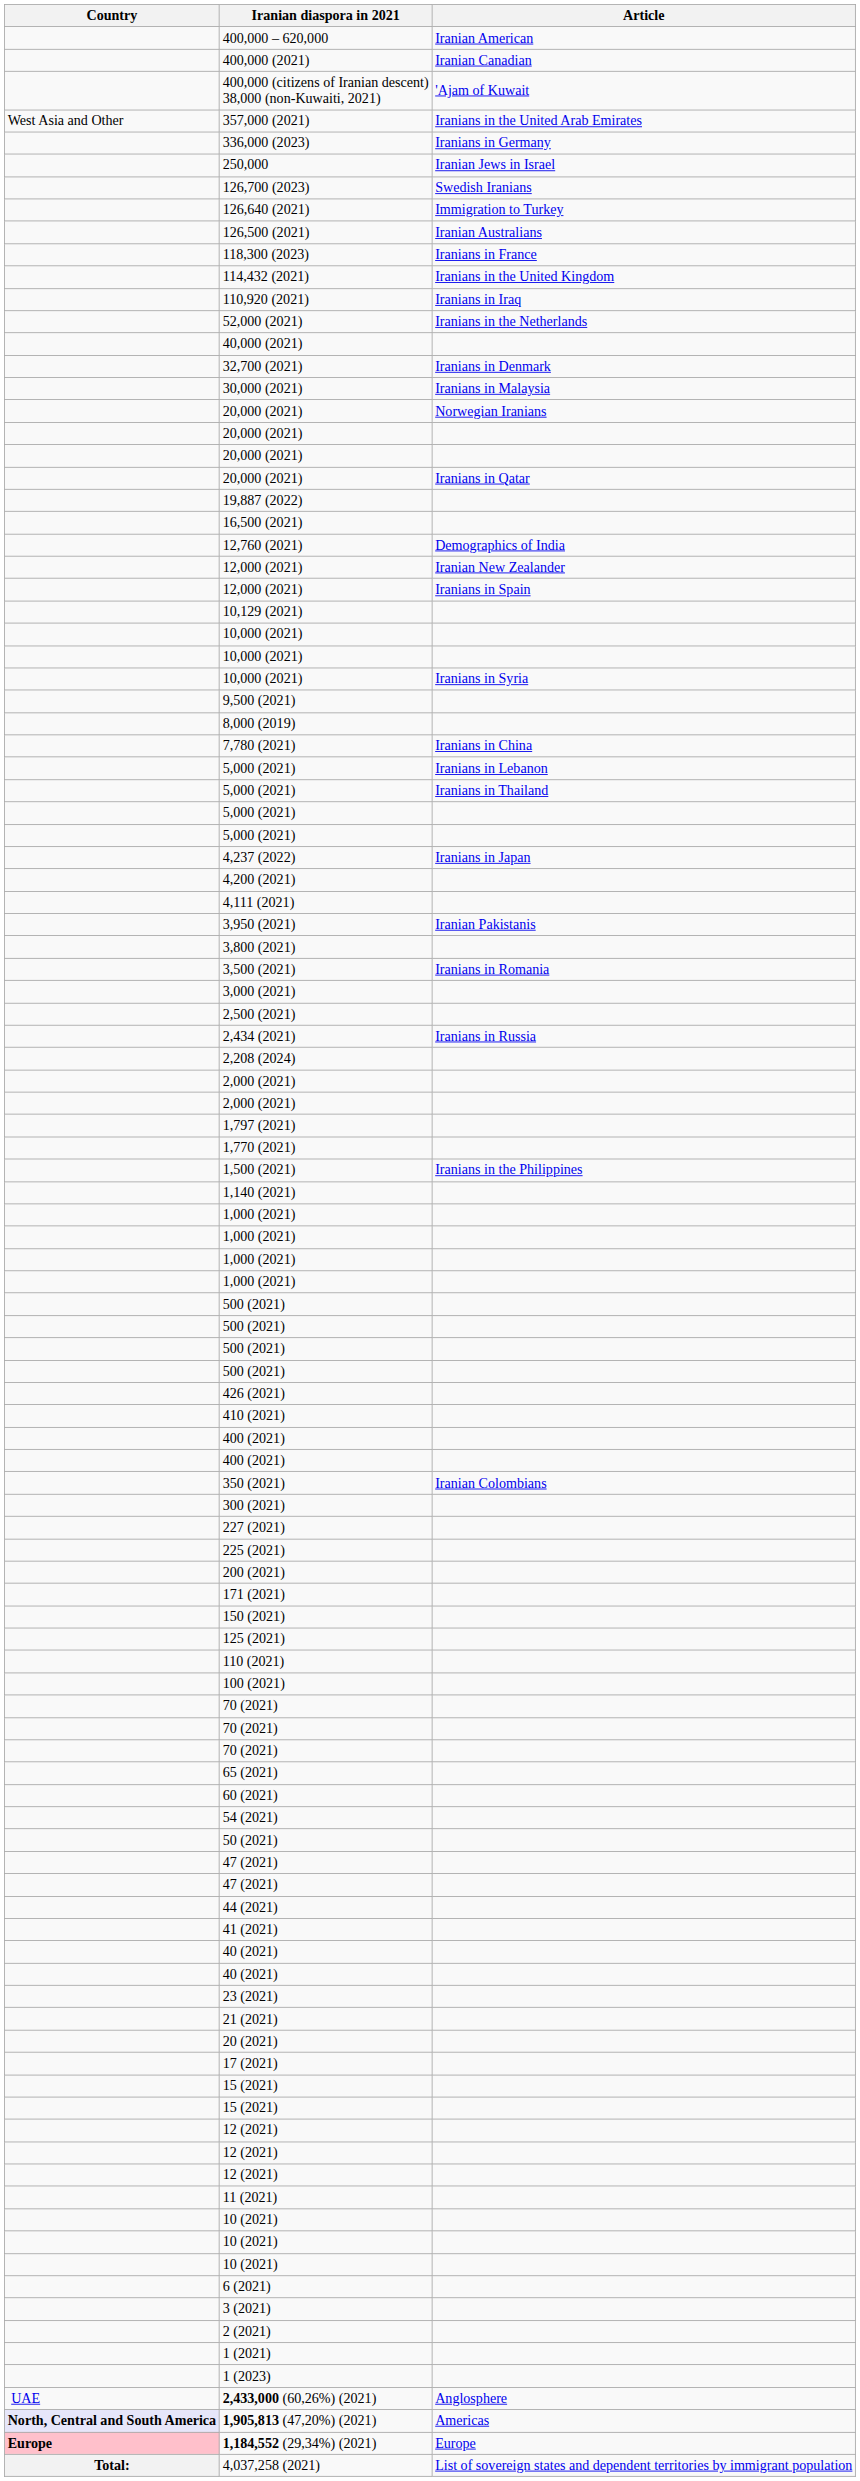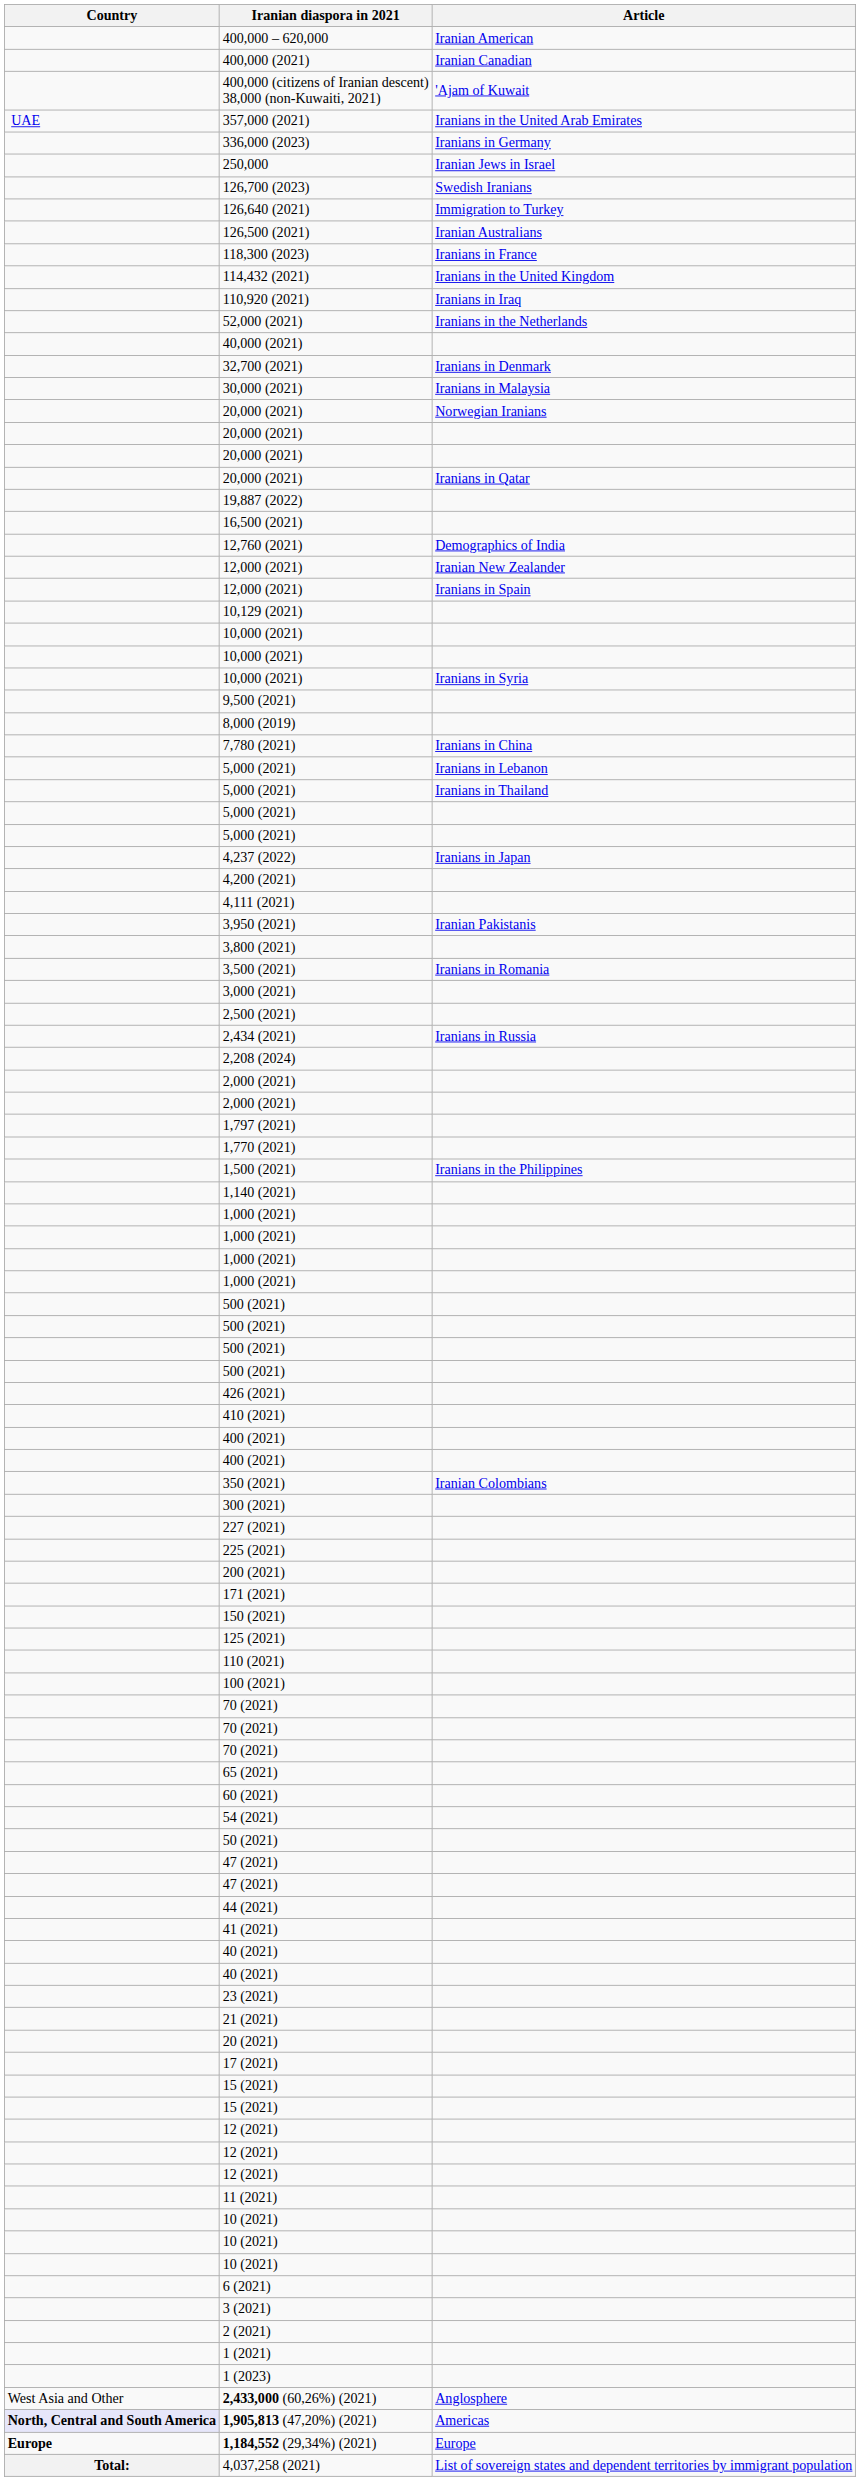 <table class="wikitable plainrowheaders sortable">
 <tr>
 <th scope="col">Country</th>
 <th scope="col">Iranian diaspora in 2021</th>
 <th scope="col">Article</th>
 </tr>
 <tr>
 <td></td>
 <td>400,000 – 620,000</td>
 <td><a href='#'>Iranian American</a></td>
 </tr>
 <tr>
 <td></td>
 <td> 400,000 (2021)</td>
 <td><a href='#'>Iranian Canadian</a></td>
 </tr>
 <tr>
 <td></td>
 <td> 400,000 (citizens of Iranian descent)<br> 38,000 (non-Kuwaiti, 2021)</td>
 <td><a href='#'>'Ajam of Kuwait</a></td>
 </tr>
 <tr>
-<td>West Asia and Other</td>
+<td> <a href='#'>UAE</a></td>
 <td> 357,000 (2021)</td>
 <td><a href='#'>Iranians in the United Arab Emirates</a></td>
 </tr>
 <tr>
 <td></td>
 <td> 336,000 (2023)</td>
 <td><a href='#'>Iranians in Germany</a></td>
 </tr>
 <tr>
 <td></td>
 <td>250,000</td>
 <td><a href='#'>Iranian Jews in Israel</a></td>
 </tr>
 <tr>
 <td></td>
 <td> 126,700 (2023)</td>
 <td><a href='#'>Swedish Iranians</a></td>
 </tr>
 <tr>
 <td></td>
 <td> 126,640 (2021)</td>
 <td><a href='#'>Immigration to Turkey</a></td>
 </tr>
 <tr>
 <td></td>
 <td> 126,500 (2021)</td>
 <td><a href='#'>Iranian Australians</a></td>
 </tr>
 <tr>
 <td></td>
 <td> 118,300 (2023)</td>
 <td><a href='#'>Iranians in France</a></td>
 </tr>
 <tr>
 <td></td>
 <td> 114,432 (2021)</td>
 <td><a href='#'>Iranians in the United Kingdom</a></td>
 </tr>
 <tr>
 <td></td>
 <td> 110,920 (2021)</td>
 <td><a href='#'>Iranians in Iraq</a></td>
 </tr>
 <tr>
 <td></td>
 <td> 52,000 (2021)</td>
 <td><a href='#'>Iranians in the Netherlands</a></td>
 </tr>
 <tr>
 <td></td>
 <td> 40,000 (2021)</td>
 <td></td>
 </tr>
 <tr>
 <td></td>
 <td> 32,700 (2021)</td>
 <td><a href='#'>Iranians in Denmark</a></td>
 </tr>
 <tr>
 <td></td>
 <td> 30,000 (2021)</td>
 <td><a href='#'>Iranians in Malaysia</a></td>
 </tr>
 <tr>
 <td></td>
 <td> 20,000 (2021)</td>
 <td><a href='#'>Norwegian Iranians</a></td>
 </tr>
 <tr>
 <td></td>
 <td> 20,000 (2021)</td>
 <td></td>
 </tr>
 <tr>
 <td></td>
 <td> 20,000 (2021)</td>
 <td></td>
 </tr>
 <tr>
 <td></td>
 <td> 20,000 (2021)</td>
 <td><a href='#'>Iranians in Qatar</a></td>
 </tr>
 <tr>
 <td></td>
 <td> 19,887 (2022)</td>
 <td></td>
 </tr>
 <tr>
 <td></td>
 <td> 16,500 (2021)</td>
 <td></td>
 </tr>
 <tr>
 <td></td>
 <td> 12,760 (2021)</td>
 <td><a href='#'>Demographics of India</a></td>
 </tr>
 <tr>
 <td></td>
 <td> 12,000 (2021)</td>
 <td><a href='#'>Iranian New Zealander</a></td>
 </tr>
 <tr>
 <td></td>
 <td> 12,000 (2021)</td>
 <td><a href='#'>Iranians in Spain</a></td>
 </tr>
 <tr>
 <td></td>
 <td> 10,129 (2021)</td>
 <td></td>
 </tr>
 <tr>
 <td></td>
 <td> 10,000 (2021)</td>
 <td></td>
 </tr>
 <tr>
 <td></td>
 <td> 10,000 (2021)</td>
 <td></td>
 </tr>
 <tr>
 <td></td>
 <td> 10,000 (2021)</td>
 <td><a href='#'>Iranians in Syria</a></td>
 </tr>
 <tr>
 <td></td>
 <td> 9,500 (2021)</td>
 <td></td>
 </tr>
 <tr>
 <td></td>
 <td> 8,000 (2019)</td>
 <td></td>
 </tr>
 <tr>
 <td></td>
 <td> 7,780 (2021)</td>
 <td><a href='#'>Iranians in China</a></td>
 </tr>
 <tr>
 <td></td>
 <td> 5,000 (2021)</td>
 <td><a href='#'>Iranians in Lebanon</a></td>
 </tr>
 <tr>
 <td></td>
 <td> 5,000 (2021)</td>
 <td><a href='#'>Iranians in Thailand</a></td>
 </tr>
 <tr>
 <td></td>
 <td> 5,000 (2021)</td>
 <td></td>
 </tr>
 <tr>
 <td></td>
 <td> 5,000 (2021)</td>
 <td></td>
 </tr>
 <tr>
 <td></td>
 <td> 4,237 (2022)</td>
 <td><a href='#'>Iranians in Japan</a></td>
 </tr>
 <tr>
 <td></td>
 <td> 4,200 (2021)</td>
 <td></td>
 </tr>
 <tr>
 <td></td>
 <td> 4,111 (2021)</td>
 <td></td>
 </tr>
 <tr>
 <td></td>
 <td> 3,950 (2021)</td>
 <td><a href='#'>Iranian Pakistanis</a></td>
 </tr>
 <tr>
 <td></td>
 <td> 3,800 (2021)</td>
 <td></td>
 </tr>
 <tr>
 <td></td>
 <td> 3,500 (2021)</td>
 <td><a href='#'>Iranians in Romania</a></td>
 </tr>
 <tr>
 <td></td>
 <td> 3,000 (2021)</td>
 <td></td>
 </tr>
 <tr>
 <td></td>
 <td> 2,500 (2021)</td>
 <td></td>
 </tr>
 <tr>
 <td></td>
 <td> 2,434 (2021)</td>
 <td><a href='#'>Iranians in Russia</a></td>
 </tr>
 <tr>
 <td></td>
 <td> 2,208 (2024)</td>
 <td></td>
 </tr>
 <tr>
 <td></td>
 <td> 2,000 (2021)</td>
 <td></td>
 </tr>
 <tr>
 <td></td>
 <td> 2,000 (2021)</td>
 <td></td>
 </tr>
 <tr>
 <td></td>
 <td> 1,797 (2021)</td>
 <td></td>
 </tr>
 <tr>
 <td></td>
 <td> 1,770 (2021)</td>
 <td></td>
 </tr>
 <tr>
 <td></td>
 <td> 1,500 (2021)</td>
 <td><a href='#'>Iranians in the Philippines</a></td>
 </tr>
 <tr>
 <td></td>
 <td> 1,140 (2021)</td>
 <td></td>
 </tr>
 <tr>
 <td></td>
 <td> 1,000 (2021)</td>
 <td></td>
 </tr>
 <tr>
 <td></td>
 <td> 1,000 (2021)</td>
 <td></td>
 </tr>
 <tr>
 <td></td>
 <td> 1,000 (2021)</td>
 <td></td>
 </tr>
 <tr>
 <td></td>
 <td> 1,000 (2021)</td>
 <td></td>
 </tr>
 <tr>
 <td></td>
 <td> 500 (2021)</td>
 <td></td>
 </tr>
 <tr>
 <td></td>
 <td> 500 (2021)</td>
 <td></td>
 </tr>
 <tr>
 <td></td>
 <td> 500 (2021)</td>
 <td></td>
 </tr>
 <tr>
 <td></td>
 <td> 500 (2021)</td>
 <td></td>
 </tr>
 <tr>
 <td></td>
 <td> 426 (2021)</td>
 <td></td>
 </tr>
 <tr>
 <td></td>
 <td> 410 (2021)</td>
 <td></td>
 </tr>
 <tr>
 <td></td>
 <td> 400 (2021)</td>
 <td></td>
 </tr>
 <tr>
 <td></td>
 <td> 400 (2021)</td>
 <td></td>
 </tr>
 <tr>
 <td></td>
 <td> 350 (2021)</td>
 <td><a href='#'>Iranian Colombians</a></td>
 </tr>
 <tr>
 <td></td>
 <td> 300 (2021)</td>
 <td></td>
 </tr>
 <tr>
 <td></td>
 <td> 227 (2021)</td>
 <td></td>
 </tr>
 <tr>
 <td></td>
 <td> 225 (2021)</td>
 <td></td>
 </tr>
 <tr>
 <td></td>
 <td> 200 (2021)</td>
 <td></td>
 </tr>
 <tr>
 <td></td>
 <td> 171 (2021)</td>
 <td></td>
 </tr>
 <tr>
 <td></td>
 <td> 150 (2021)</td>
 <td></td>
 </tr>
 <tr>
 <td></td>
 <td> 125 (2021)</td>
 <td></td>
 </tr>
 <tr>
 <td></td>
 <td> 110 (2021)</td>
 <td></td>
 </tr>
 <tr>
 <td></td>
 <td> 100 (2021)</td>
 <td></td>
 </tr>
 <tr>
 <td></td>
 <td> 70 (2021)</td>
 <td></td>
 </tr>
 <tr>
 <td></td>
 <td> 70 (2021)</td>
 <td></td>
 </tr>
 <tr>
 <td></td>
 <td> 70 (2021)</td>
 <td></td>
 </tr>
 <tr>
 <td></td>
 <td> 65 (2021)</td>
 <td></td>
 </tr>
 <tr>
 <td></td>
 <td> 60 (2021)</td>
 <td></td>
 </tr>
 <tr>
 <td></td>
 <td> 54 (2021)</td>
 <td></td>
 </tr>
 <tr>
 <td></td>
 <td> 50 (2021)</td>
 <td></td>
 </tr>
 <tr>
 <td></td>
 <td> 47 (2021)</td>
 <td></td>
 </tr>
 <tr>
 <td></td>
 <td> 47 (2021)</td>
 <td></td>
 </tr>
 <tr>
 <td></td>
 <td> 44 (2021)</td>
 <td></td>
 </tr>
 <tr>
 <td></td>
 <td> 41 (2021)</td>
 <td></td>
 </tr>
 <tr>
 <td></td>
 <td> 40 (2021)</td>
 <td></td>
 </tr>
 <tr>
 <td></td>
 <td> 40 (2021)</td>
 <td></td>
 </tr>
 <tr>
 <td></td>
 <td> 23 (2021)</td>
 <td></td>
 </tr>
 <tr>
 <td></td>
 <td> 21 (2021)</td>
 <td></td>
 </tr>
 <tr>
 <td></td>
 <td> 20 (2021)</td>
 <td></td>
 </tr>
 <tr>
 <td></td>
 <td> 17 (2021)</td>
 <td></td>
 </tr>
 <tr>
 <td></td>
 <td> 15 (2021)</td>
 <td></td>
 </tr>
 <tr>
 <td></td>
 <td> 15 (2021)</td>
 <td></td>
 </tr>
 <tr>
 <td></td>
 <td> 12 (2021)</td>
 <td></td>
 </tr>
 <tr>
 <td></td>
 <td> 12 (2021)</td>
 <td></td>
 </tr>
 <tr>
 <td></td>
 <td> 12 (2021)</td>
 <td></td>
 </tr>
 <tr>
 <td></td>
 <td> 11 (2021)</td>
 <td></td>
 </tr>
 <tr>
 <td></td>
 <td> 10 (2021)</td>
 <td></td>
 </tr>
 <tr>
 <td></td>
 <td> 10 (2021)</td>
 <td></td>
 </tr>
 <tr>
 <td></td>
 <td> 10 (2021)</td>
 <td></td>
 </tr>
 <tr>
 <td></td>
 <td> 6 (2021)</td>
 <td></td>
 </tr>
 <tr>
 <td></td>
 <td> 3 (2021)</td>
 <td></td>
 </tr>
 <tr>
 <td></td>
 <td> 2 (2021)</td>
 <td></td>
 </tr>
 <tr>
 <td></td>
 <td> 1 (2021)</td>
 <td></td>
 </tr>
 <tr>
 <td></td>
 <td> 1 (2023)</td>
 <td></td>
 </tr>
 <tr>
-<td> <a href='#'>UAE</a></td>
+<td>West Asia and Other</td>
 <td> <strong>2,433,000</strong> (60,26%) (2021)</td>
 <td><a href='#'>Anglosphere</a></td>
 </tr>
 <tr>
 <td style="background: lavender;"><strong>North, Central and South America</strong></td>
 <td> <strong>1,905,813</strong> (47,20%) (2021)</td>
 <td><a href='#'>Americas</a></td>
 </tr>
 <tr>
-<td style="background: pink;"><strong>Europe</strong></td>
+<td><strong>Europe</strong></td>
 <td> <strong>1,184,552</strong> (29,34%) (2021)</td>
 <td><a href='#'>Europe</a></td>
 </tr>
 <tr>
 <th>Total:</th>
 <td> 4,037,258 (2021)</td>
 <td><a href='#'>List of sovereign states and dependent territories by immigrant population</a></td>
 </tr>
 </table>
